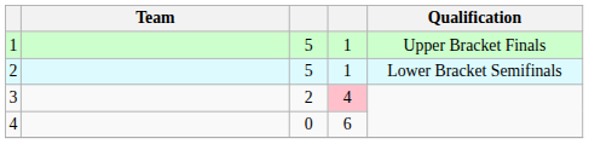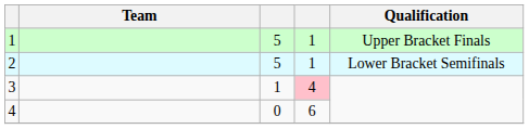 <table class="wikitable" style="text-align: center;">
 <tr>
 <th></th>
 <th width=250>Team</th>
 <th width=30></th>
 <th width=30></th>
 <th width=200>Qualification</th>
 </tr>
 <tr style="background-color:#cfc">
 <td>1</td>
 <td align=left></td>
 <td>5</td>
 <td>1</td>
 <td>Upper Bracket Finals</td>
 </tr>
 <tr style="background-color:#DDFBFF">
 <td>2</td>
 <td align=left></td>
 <td>5</td>
 <td>1</td>
 <td>Lower Bracket Semifinals</td>
 </tr>
 <tr>
 <td>3</td>
 <td align=left></td>
-<td>2</td>
+<td>1</td>
 <td style="background: pink;">4</td>
 <td rowspan=2></td>
 </tr>
 <tr>
 <td>4</td>
 <td align=left></td>
 <td>0</td>
 <td>6</td>
 </tr>
 <tr>
 </tr>
 </table>
